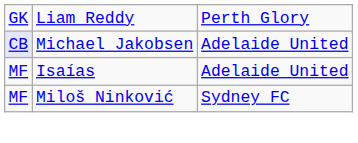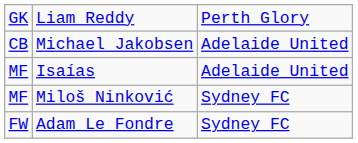 <table class="wikitable">
 <tr>
 <td><a href='#'>GK</a></td>
 <td> <a href='#'>Liam Reddy</a></td>
 <td><a href='#'>Perth Glory</a></td>
 </tr>
 <tr>
-<td style="background: lavender;"><a href='#'>CB</a></td>
+<td><a href='#'>CB</a></td>
 <td> <a href='#'>Michael Jakobsen</a></td>
 <td><a href='#'>Adelaide United</a></td>
 </tr>
 <tr>
 <td><a href='#'>MF</a></td>
 <td> <a href='#'>Isaías</a></td>
 <td><a href='#'>Adelaide United</a></td>
 </tr>
 <tr>
 <td><a href='#'>MF</a></td>
 <td> <a href='#'>Miloš Ninković</a></td>
 <td><a href='#'>Sydney FC</a></td>
 </tr>
+<tr>
+<td><a href='#'>FW</a></td>
+<td> <a href='#'>Adam Le Fondre</a></td>
+<td><a href='#'>Sydney FC</a></td>
+</tr>
 </table>
